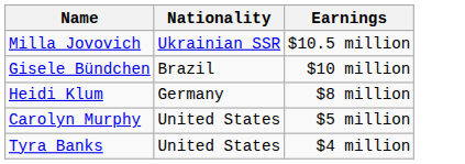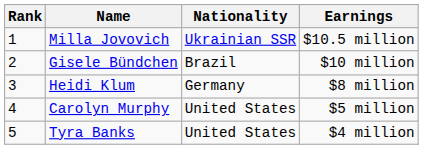 <table class="wikitable sortable" border="0">
 <tr>
+<th scope="col">Rank</th>
 <th scope="col">Name</th>
 <th scope="col">Nationality</th>
 <th scope="col">Earnings</th>
 </tr>
 <tr>
+<td>1</td>
 <td><a href='#'>Milla Jovovich</a></td>
 <td><a href='#'>Ukrainian SSR</a></td>
 <td align="right">$10.5 million</td>
 </tr>
 <tr>
+<td>2</td>
 <td><a href='#'>Gisele Bündchen</a></td>
 <td>Brazil</td>
 <td align="right">$10 million</td>
 </tr>
 <tr>
+<td>3</td>
 <td><a href='#'>Heidi Klum</a></td>
 <td>Germany</td>
 <td align="right">$8 million</td>
 </tr>
 <tr>
+<td>4</td>
 <td><a href='#'>Carolyn Murphy</a></td>
 <td>United States</td>
 <td align="right">$5 million</td>
 </tr>
 <tr>
+<td>5</td>
 <td><a href='#'>Tyra Banks</a></td>
 <td>United States</td>
 <td align="right">$4 million</td>
 </tr>
 </table>
